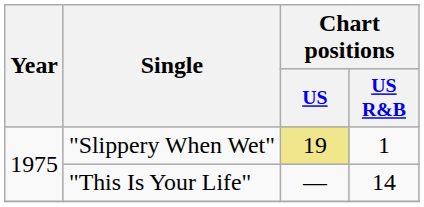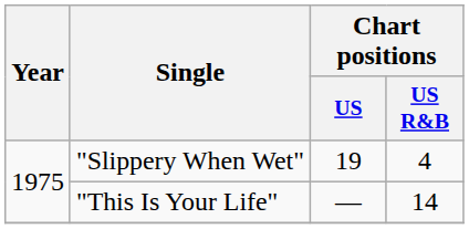 <table class="wikitable" style="text-align:center;">
 <tr>
 <th rowspan="2">Year</th>
 <th rowspan="2">Single</th>
 <th colspan="2">Chart positions</th>
 </tr>
 <tr style="font-size:smaller;">
 <th width="40"><a href='#'>US</a></th>
 <th width="40"><a href='#'>US<br>R&B</a></th>
 </tr>
 <tr>
 <td rowspan="2">1975</td>
 <td align="left">"Slippery When Wet"</td>
-<td style="background: khaki;">19</td>
-<td>1</td>
+<td>19</td>
+<td>4</td>
 </tr>
 <tr>
 <td align="left">"This Is Your Life"</td>
 <td>—</td>
 <td>14</td>
 </tr>
 <tr>
 </tr>
 </table>
